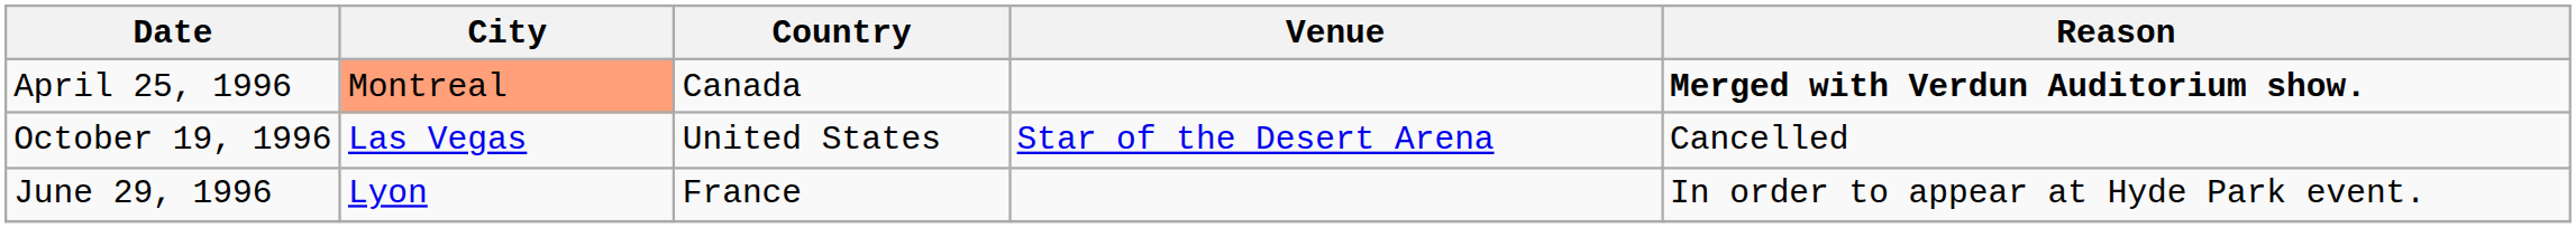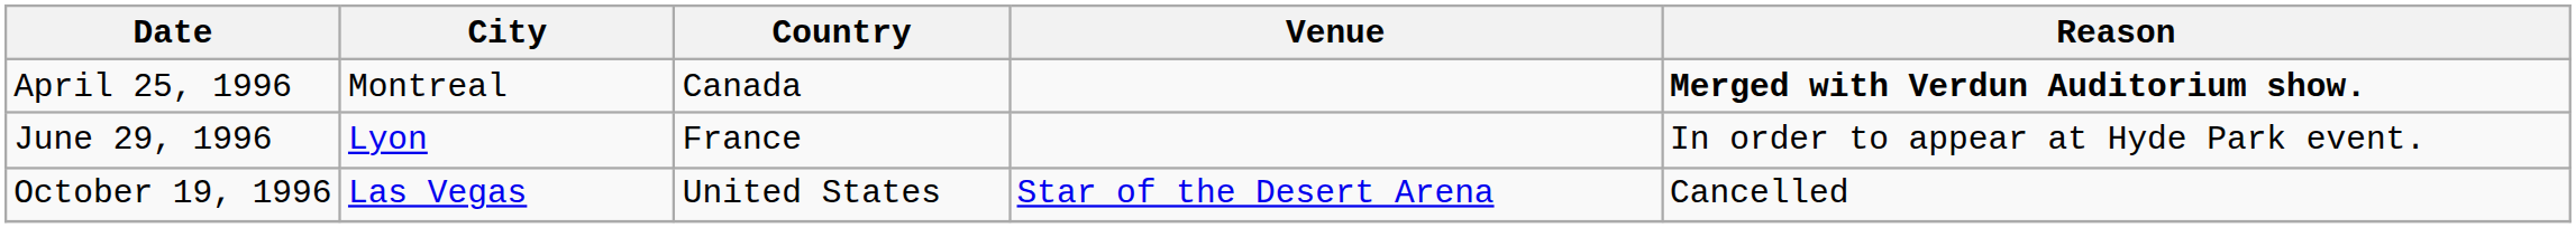 <table class="wikitable" style="text-align:left;">
 <tr>
 <th width="125">Date</th>
 <th width="125">City</th>
 <th width="125">Country</th>
 <th width="250">Venue</th>
 <th width="350">Reason</th>
 </tr>
 <tr>
 <td>April 25, 1996</td>
-<td style="background: lightsalmon;">Montreal</td>
+<td>Montreal</td>
 <td>Canada</td>
 <td></td>
 <td><strong>Merged with Verdun Auditorium show.</strong></td>
+</tr>
+<tr>
+<td>June 29, 1996</td>
+<td><a href='#'>Lyon</a></td>
+<td>France</td>
+<td></td>
+<td>In order to appear at Hyde Park event.</td>
 </tr>
 <tr>
 <td>October 19, 1996</td>
 <td><a href='#'>Las Vegas</a></td>
 <td>United States</td>
 <td><a href='#'>Star of the Desert Arena</a></td>
 <td>Cancelled </td>
 </tr>
 <tr>
-<td>June 29, 1996</td>
-<td><a href='#'>Lyon</a></td>
-<td>France</td>
-<td></td>
-<td>In order to appear at Hyde Park event.</td>
-</tr>
-<tr>
 </tr>
 </table>
